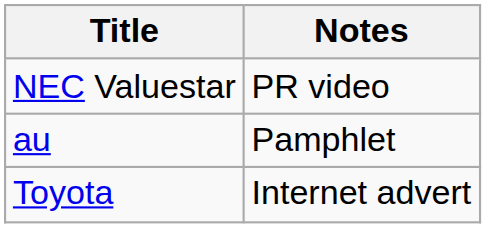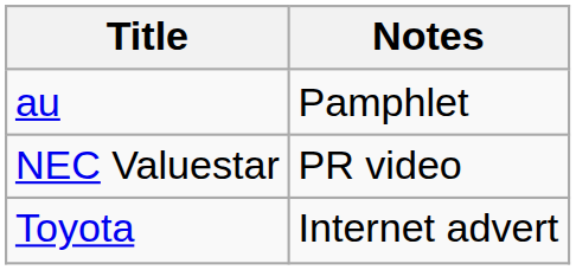 <table class="wikitable">
 <tr>
 <th>Title</th>
 <th>Notes</th>
 </tr>
 <tr>
+<td><a href='#'>au</a></td>
+<td>Pamphlet</td>
+</tr>
+<tr>
 <td><a href='#'>NEC</a> Valuestar</td>
 <td>PR video</td>
-</tr>
-<tr>
-<td><a href='#'>au</a></td>
-<td>Pamphlet</td>
 </tr>
 <tr>
 <td><a href='#'>Toyota</a></td>
 <td>Internet advert</td>
 </tr>
 </table>
